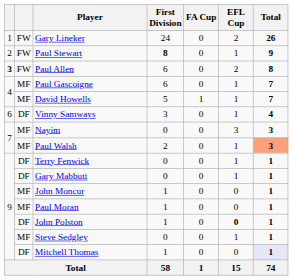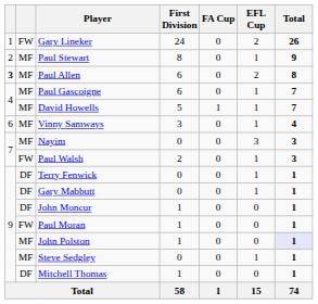 <table class="wikitable sortable" style="font-size: 95%; text-align: center;">
 <tr>
 <th width=10></th>
 <th width=10></th>
 <th width=180>Player</th>
 <th width=50>First Division</th>
 <th width=50>FA Cup</th>
 <th width=50>EFL Cup</th>
 <th width=50>Total</th>
 </tr>
 <tr>
 <td>1</td>
 <td>FW</td>
 <td align="left"> <a href='#'>Gary Lineker</a></td>
 <td>24</td>
 <td>0</td>
 <td>2</td>
 <td><strong>26</strong></td>
 </tr>
 <tr>
 <td>2</td>
-<td>FW</td>
+<td>MF</td>
 <td align="left"> <a href='#'>Paul Stewart</a></td>
-<td><strong>8</strong></td>
+<td>8</td>
 <td>0</td>
 <td>1</td>
 <td><strong>9</strong></td>
 </tr>
 <tr>
 <td><strong>3</strong></td>
-<td>FW</td>
+<td>MF</td>
 <td align="left"> <a href='#'>Paul Allen</a></td>
 <td>6</td>
 <td>0</td>
 <td>2</td>
 <td><strong>8</strong></td>
 </tr>
 <tr>
 <td rowspan="2">4</td>
 <td>MF</td>
 <td align="left"> <a href='#'>Paul Gascoigne</a></td>
 <td>6</td>
 <td>0</td>
 <td>1</td>
 <td><strong>7</strong></td>
 </tr>
 <tr>
 <td>MF</td>
 <td align="left"> <a href='#'>David Howells</a></td>
 <td>5</td>
 <td>1</td>
 <td>1</td>
 <td><strong>7</strong></td>
 </tr>
 <tr>
 <td rowspan="1">6</td>
-<td>DF</td>
+<td>MF</td>
 <td align="left"> <a href='#'>Vinny Samways</a></td>
 <td>3</td>
 <td>0</td>
 <td>1</td>
 <td><strong>4</strong></td>
 </tr>
 <tr>
 <td rowspan="2">7</td>
 <td>MF</td>
 <td align="left"> <a href='#'>Nayim</a></td>
 <td>0</td>
 <td>0</td>
 <td>3</td>
 <td><strong>3</strong></td>
 </tr>
 <tr>
-<td>MF</td>
+<td>FW</td>
 <td align="left"> <a href='#'>Paul Walsh</a></td>
 <td>2</td>
 <td>0</td>
 <td>1</td>
-<td style="background: lightsalmon;"><strong>3</strong></td>
+<td><strong>3</strong></td>
 </tr>
 <tr>
 <td rowspan="7">9</td>
 <td>DF</td>
 <td align="left"> <a href='#'>Terry Fenwick</a></td>
 <td>0</td>
 <td>0</td>
 <td>1</td>
 <td><strong>1</strong></td>
 </tr>
 <tr>
 <td>DF</td>
 <td align="left"> <a href='#'>Gary Mabbutt</a></td>
 <td>0</td>
 <td>0</td>
 <td>1</td>
 <td><strong>1</strong></td>
 </tr>
 <tr>
-<td>MF</td>
+<td>DF</td>
 <td align="left"> <a href='#'>John Moncur</a></td>
 <td>1</td>
 <td>0</td>
 <td>0</td>
 <td><strong>1</strong></td>
 </tr>
 <tr>
-<td>MF</td>
+<td>FW</td>
 <td align="left"> <a href='#'>Paul Moran</a></td>
 <td>1</td>
 <td>0</td>
 <td>0</td>
 <td><strong>1</strong></td>
 </tr>
 <tr>
-<td>DF</td>
+<td>MF</td>
 <td align="left"> <a href='#'>John Polston</a></td>
 <td>1</td>
 <td>0</td>
-<td><strong>0</strong></td>
-<td><strong>1</strong></td>
+<td>0</td>
+<td style="background: lavender;"><strong>1</strong></td>
 </tr>
 <tr>
 <td>MF</td>
 <td align="left"> <a href='#'>Steve Sedgley</a></td>
 <td>0</td>
 <td>0</td>
 <td>1</td>
 <td><strong>1</strong></td>
 </tr>
 <tr>
 <td>DF</td>
 <td align="left"> <a href='#'>Mitchell Thomas</a></td>
 <td>1</td>
 <td>0</td>
 <td>0</td>
-<td style="background: lavender;"><strong>1</strong></td>
+<td><strong>1</strong></td>
 </tr>
 <tr>
 <th colspan="3">Total</th>
 <th>58</th>
 <th>1</th>
 <th>15</th>
 <th>74</th>
 </tr>
 </table>
